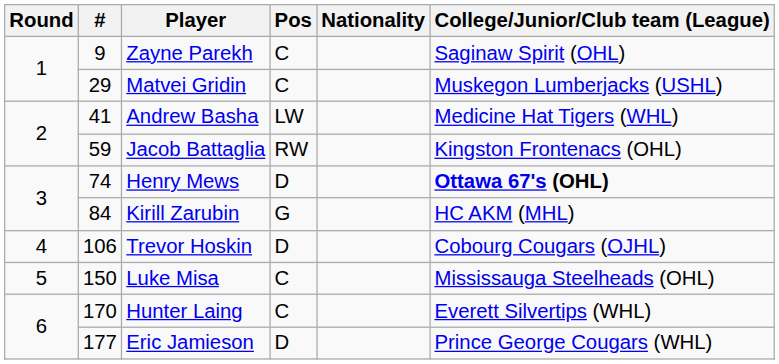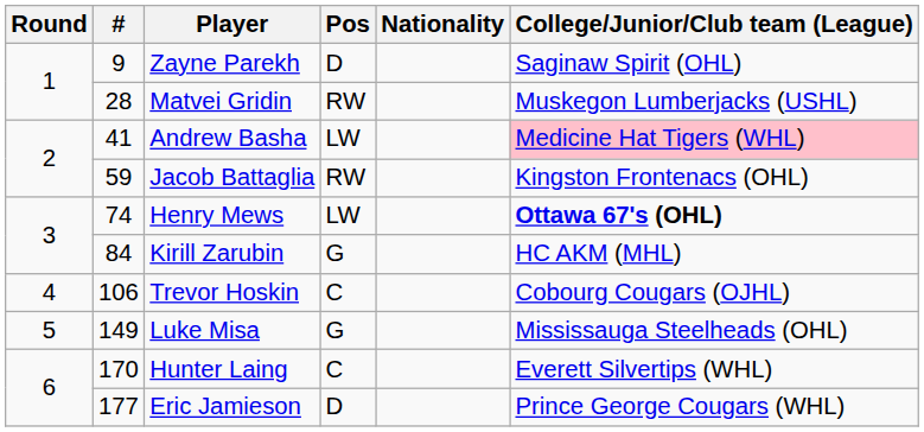 <table class="wikitable">
 <tr>
 <th>Round</th>
 <th>#</th>
 <th>Player</th>
 <th>Pos</th>
 <th>Nationality</th>
 <th>College/Junior/Club team (League)</th>
 </tr>
 <tr>
 <td rowspan=2 style="text-align:center;">1</td>
 <td style="text-align:center;">9</td>
 <td><a href='#'>Zayne Parekh</a></td>
-<td>C</td>
+<td>D</td>
 <td></td>
 <td><a href='#'>Saginaw Spirit</a> (<a href='#'>OHL</a>)</td>
 </tr>
 <tr>
-<td style="text-align:center;">29</td>
+<td style="text-align:center;">28</td>
 <td><a href='#'>Matvei Gridin</a></td>
-<td>C</td>
+<td>RW</td>
 <td></td>
 <td><a href='#'>Muskegon Lumberjacks</a> (<a href='#'>USHL</a>)</td>
 </tr>
 <tr>
 <td rowspan=2 style="text-align:center;">2</td>
 <td style="text-align:center;">41</td>
 <td><a href='#'>Andrew Basha</a></td>
 <td>LW</td>
 <td></td>
-<td><a href='#'>Medicine Hat Tigers</a> (<a href='#'>WHL</a>)</td>
+<td style="background: pink;"><a href='#'>Medicine Hat Tigers</a> (<a href='#'>WHL</a>)</td>
 </tr>
 <tr>
 <td style="text-align:center;">59</td>
 <td><a href='#'>Jacob Battaglia</a></td>
 <td>RW</td>
 <td></td>
 <td><a href='#'>Kingston Frontenacs</a> (OHL)</td>
 </tr>
 <tr>
 <td rowspan=2 style="text-align:center;">3</td>
 <td style="text-align:center;">74</td>
 <td><a href='#'>Henry Mews</a></td>
-<td>D</td>
+<td>LW</td>
 <td></td>
 <td><strong><a href='#'>Ottawa 67's</a> (OHL)</strong></td>
 </tr>
 <tr>
 <td style="text-align:center;">84</td>
 <td><a href='#'>Kirill Zarubin</a></td>
 <td>G</td>
 <td></td>
 <td><a href='#'>HC AKM</a> (<a href='#'>MHL</a>)</td>
 </tr>
 <tr>
 <td style="text-align:center;">4</td>
 <td style="text-align:center;">106</td>
 <td><a href='#'>Trevor Hoskin</a></td>
-<td>D</td>
+<td>C</td>
 <td></td>
 <td><a href='#'>Cobourg Cougars</a> (<a href='#'>OJHL</a>)</td>
 </tr>
 <tr>
 <td style="text-align:center;">5</td>
-<td style="text-align:center;">150</td>
+<td style="text-align:center;">149</td>
 <td><a href='#'>Luke Misa</a></td>
-<td>C</td>
+<td>G</td>
 <td></td>
 <td><a href='#'>Mississauga Steelheads</a> (OHL)</td>
 </tr>
 <tr>
 <td rowspan=2 style="text-align:center;">6</td>
 <td style="text-align:center;">170</td>
 <td><a href='#'>Hunter Laing</a></td>
 <td>C</td>
 <td></td>
 <td><a href='#'>Everett Silvertips</a> (WHL)</td>
 </tr>
 <tr>
 <td style="text-align:center;">177</td>
 <td><a href='#'>Eric Jamieson</a></td>
 <td>D</td>
 <td></td>
 <td><a href='#'>Prince George Cougars</a> (WHL)</td>
 </tr>
 </table>
